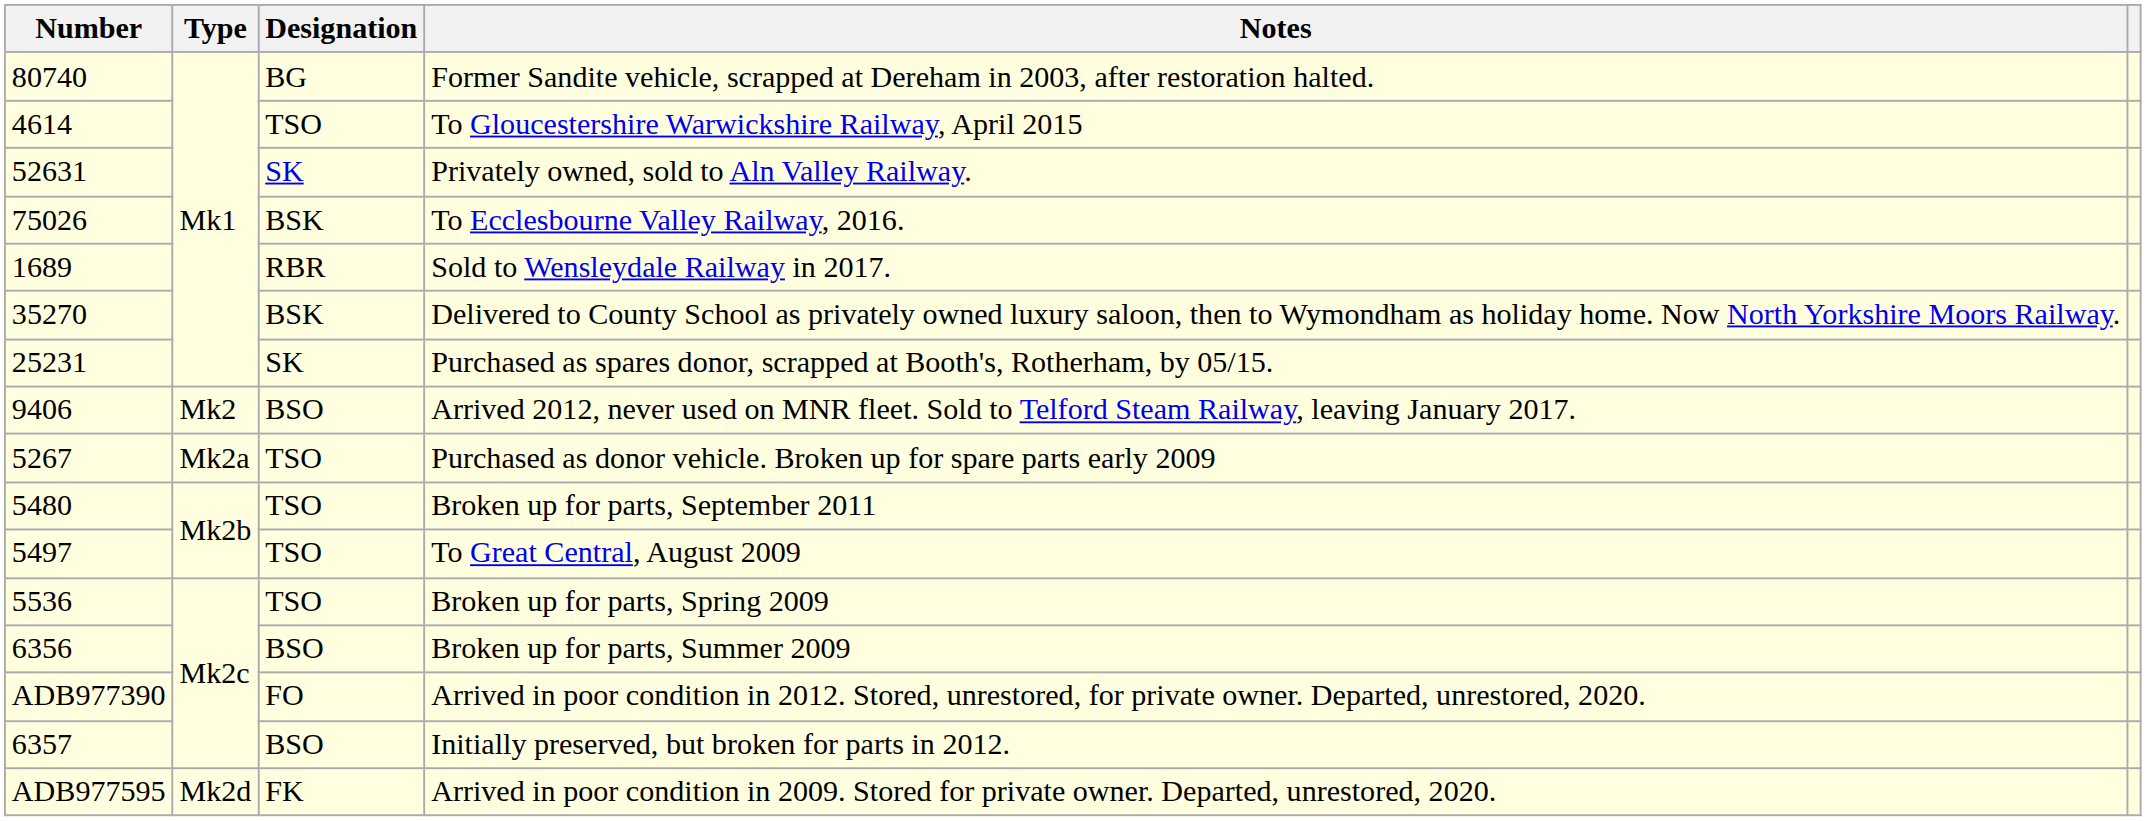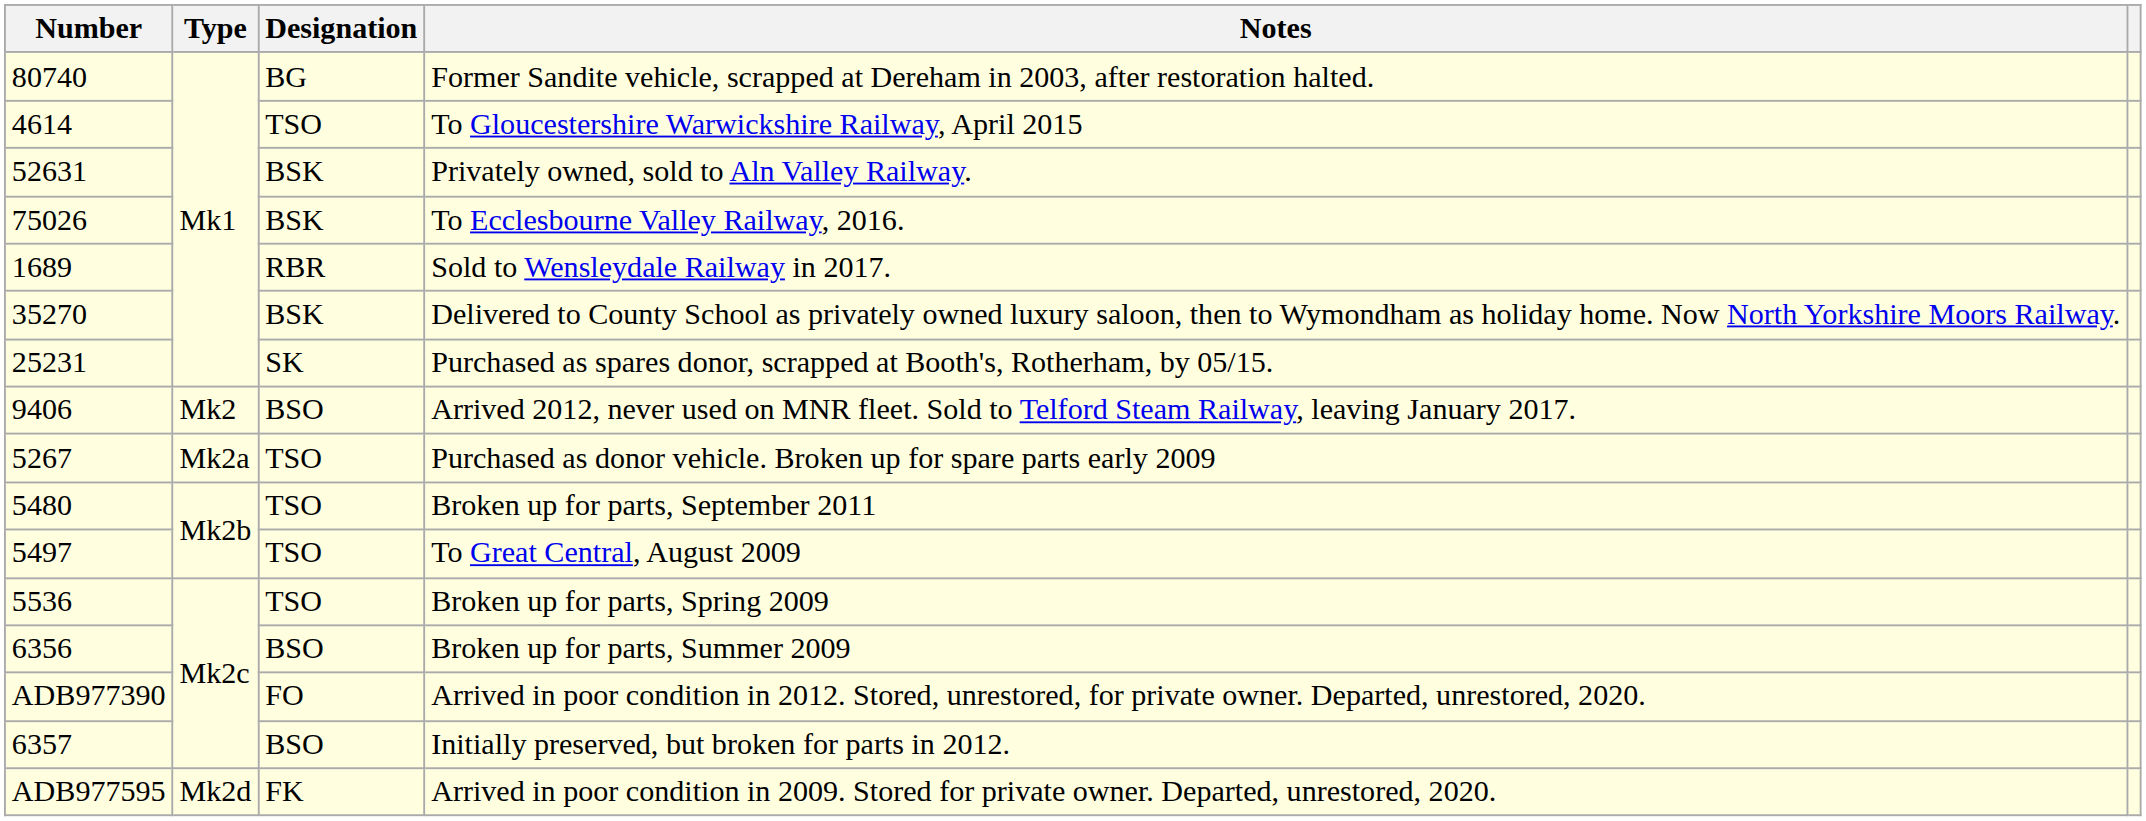 <table class="wikitable">
 <tr>
 <th>Number</th>
 <th>Type</th>
 <th>Designation</th>
 <th>Notes</th>
 <th></th>
 </tr>
 <tr bgcolor=#FFFFEO>
 <td>80740</td>
 <td rowspan=7>Mk1</td>
 <td>BG</td>
 <td>Former Sandite vehicle, scrapped at Dereham in 2003, after restoration halted.</td>
 <td></td>
 </tr>
 <tr bgcolor=#FFFFEO>
 <td>4614</td>
 <td>TSO</td>
 <td>To <a href='#'>Gloucestershire Warwickshire Railway</a>, April 2015</td>
 <td></td>
 </tr>
 <tr bgcolor=#FFFFEO>
 <td>52631</td>
-<td><a href='#'>SK</a></td>
+<td>BSK</td>
 <td>Privately owned, sold to <a href='#'>Aln Valley Railway</a>.</td>
 <td></td>
 </tr>
 <tr bgcolor=#FFFFEO>
 <td>75026</td>
 <td>BSK</td>
 <td>To <a href='#'>Ecclesbourne Valley Railway</a>, 2016.</td>
 <td></td>
 </tr>
 <tr bgcolor="#FFFFEO">
 <td>1689</td>
 <td>RBR</td>
 <td>Sold to <a href='#'>Wensleydale Railway</a> in 2017.</td>
 <td></td>
 </tr>
 <tr bgcolor="#FFFFEO">
 <td>35270</td>
 <td>BSK</td>
 <td>Delivered to County School as privately owned luxury saloon, then to Wymondham as holiday home. Now <a href='#'>North Yorkshire Moors Railway</a>.</td>
 <td></td>
 </tr>
 <tr bgcolor="#FFFFEO">
 <td>25231</td>
 <td>SK</td>
 <td>Purchased as spares donor, scrapped at Booth's, Rotherham, by 05/15.</td>
 <td></td>
 </tr>
 <tr bgcolor=#FFFFEO>
 <td>9406</td>
 <td>Mk2</td>
 <td>BSO</td>
 <td>Arrived 2012, never used on MNR fleet. Sold to <a href='#'>Telford Steam Railway</a>, leaving January 2017.</td>
 <td></td>
 </tr>
 <tr bgcolor=#FFFFEO>
 <td>5267</td>
 <td>Mk2a</td>
 <td>TSO</td>
 <td>Purchased as donor vehicle. Broken up for spare parts early 2009</td>
 <td></td>
 </tr>
 <tr bgcolor=#FFFFEO>
 <td>5480</td>
 <td rowspan=2>Mk2b</td>
 <td>TSO</td>
 <td>Broken up for parts, September 2011</td>
 <td></td>
 </tr>
 <tr bgcolor="#FFFFEO">
 <td>5497</td>
 <td>TSO</td>
 <td>To <a href='#'>Great Central</a>, August 2009</td>
 <td></td>
 </tr>
 <tr bgcolor=#FFFFEO>
 <td>5536</td>
 <td rowspan=4>Mk2c</td>
 <td>TSO</td>
 <td>Broken up for parts, Spring 2009</td>
 <td></td>
 </tr>
 <tr bgcolor=#FFFFEO>
 <td>6356</td>
 <td>BSO</td>
 <td>Broken up for parts, Summer 2009</td>
 <td></td>
 </tr>
 <tr bgcolor="#FFFFEO">
 <td>ADB977390</td>
 <td>FO</td>
 <td>Arrived in poor condition in 2012. Stored, unrestored, for private owner. Departed, unrestored, 2020.</td>
 <td></td>
 </tr>
 <tr bgcolor="#FFFFEO">
 <td>6357</td>
 <td>BSO</td>
 <td>Initially preserved, but broken for parts in 2012.</td>
 <td></td>
 </tr>
 <tr bgcolor=#FFFFEO>
 <td>ADB977595</td>
 <td rowspan=1>Mk2d</td>
 <td>FK</td>
 <td>Arrived in poor condition in 2009. Stored for private owner. Departed, unrestored, 2020.</td>
 <td></td>
 </tr>
 </table>
